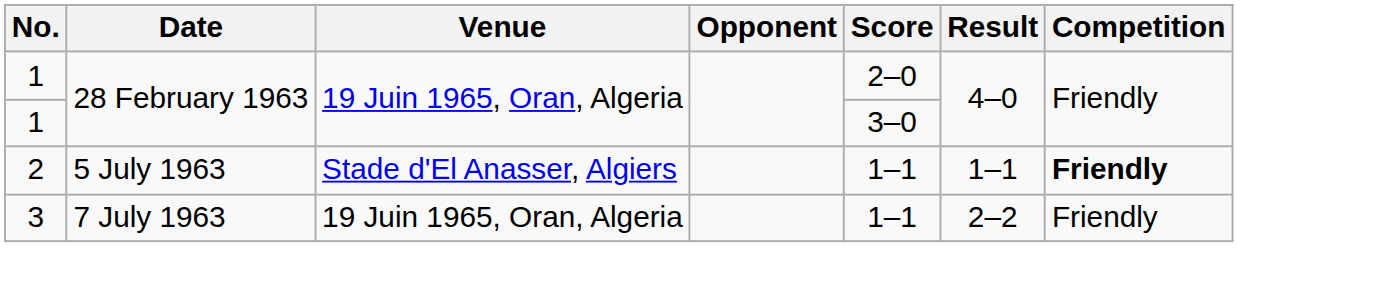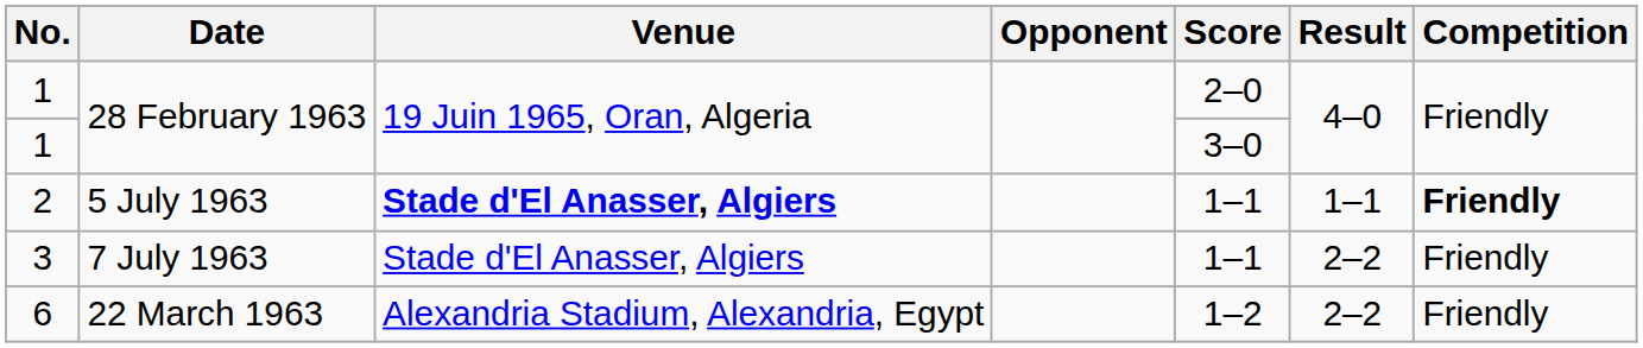 <table class="wikitable sortable">
 <tr>
 <th scope="col">No.</th>
 <th scope="col">Date</th>
 <th scope="col">Venue</th>
 <th scope="col">Opponent</th>
 <th scope="col">Score</th>
 <th scope="col">Result</th>
 <th scope="col">Competition</th>
 </tr>
 <tr>
 <td style="text-align:center">1</td>
 <td rowspan="2">28 February 1963</td>
 <td rowspan="2"><a href='#'>19 Juin 1965</a>, <a href='#'>Oran</a>, Algeria</td>
 <td rowspan="2"></td>
 <td style="text-align:center">2–0</td>
 <td style="text-align:center" rowspan="2">4–0</td>
 <td rowspan="2">Friendly</td>
 </tr>
 <tr>
 <td style="text-align:center">1</td>
 <td style="text-align:center">3–0</td>
 </tr>
 <tr>
 <td style="text-align:center">2</td>
 <td>5 July 1963</td>
-<td><a href='#'>Stade d'El Anasser</a>, <a href='#'>Algiers</a></td>
+<td><strong><a href='#'>Stade d'El Anasser</a>, <a href='#'>Algiers</a></strong></td>
 <td></td>
 <td style="text-align:center">1–1</td>
 <td style="text-align:center">1–1</td>
 <td><strong>Friendly</strong></td>
 </tr>
 <tr>
 <td style="text-align:center">3</td>
 <td>7 July 1963</td>
-<td>19 Juin 1965, Oran, Algeria</td>
+<td><a href='#'>Stade d'El Anasser</a>, <a href='#'>Algiers</a></td>
 <td></td>
 <td style="text-align:center">1–1</td>
 <td style="text-align:center">2–2</td>
 <td>Friendly</td>
 </tr>
+<tr>
+<td style="text-align:center">6</td>
+<td>22 March 1963</td>
+<td><a href='#'>Alexandria Stadium</a>, <a href='#'>Alexandria</a>, Egypt</td>
+<td></td>
+<td style="text-align:center">1–2</td>
+<td style="text-align:center">2–2</td>
+<td>Friendly</td>
+</tr>
 </table>
